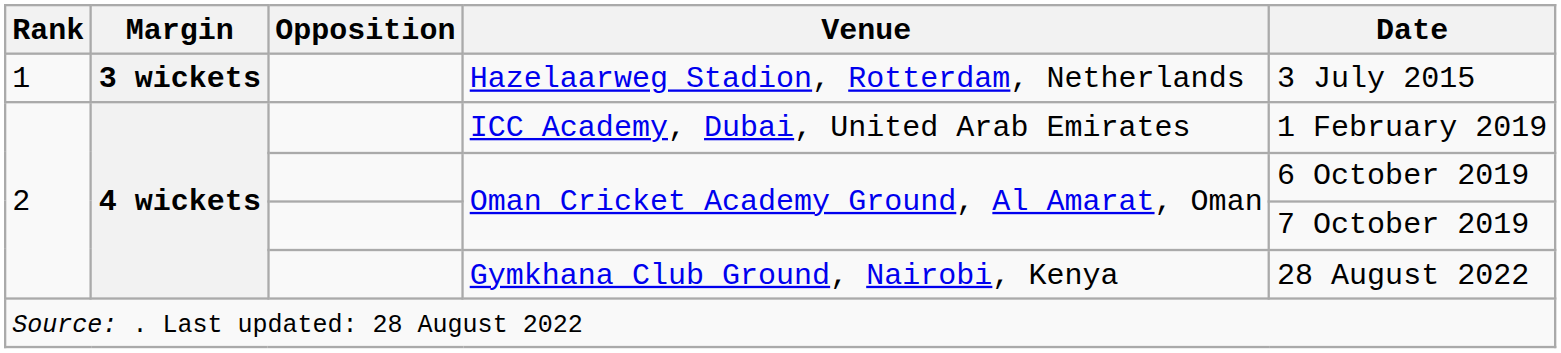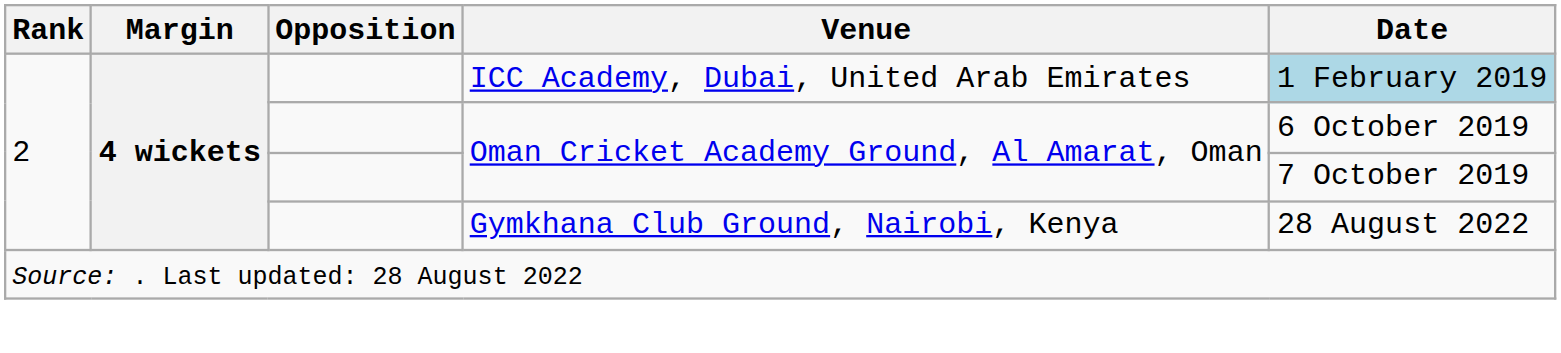 <table class="wikitable">
 <tr>
 <th>Rank</th>
 <th>Margin</th>
 <th>Opposition</th>
 <th>Venue</th>
 <th>Date</th>
 </tr>
 <tr>
-<td>1</td>
-<th>3 wickets</th>
-<td></td>
-<td><a href='#'>Hazelaarweg Stadion</a>, <a href='#'>Rotterdam</a>, Netherlands</td>
-<td>3 July 2015</td>
-</tr>
-<tr>
 <td rowspan="4">2</td>
 <th rowspan="4">4 wickets</th>
 <td></td>
 <td><a href='#'>ICC Academy</a>, <a href='#'>Dubai</a>, United Arab Emirates</td>
-<td>1 February 2019</td>
+<td style="background: lightblue;">1 February 2019</td>
 </tr>
 <tr>
 <td></td>
 <td rowspan=2><a href='#'>Oman Cricket Academy Ground</a>, <a href='#'>Al Amarat</a>, Oman</td>
 <td>6 October 2019</td>
 </tr>
 <tr>
 <td></td>
 <td>7 October 2019</td>
 </tr>
 <tr>
 <td></td>
 <td><a href='#'>Gymkhana Club Ground</a>, <a href='#'>Nairobi</a>, Kenya</td>
 <td>28 August 2022</td>
 </tr>
 <tr>
 <td colspan="5" style="text-align:left;"><small><em>Source: </em>. Last updated: 28 August 2022</small></td>
 </tr>
 </table>
